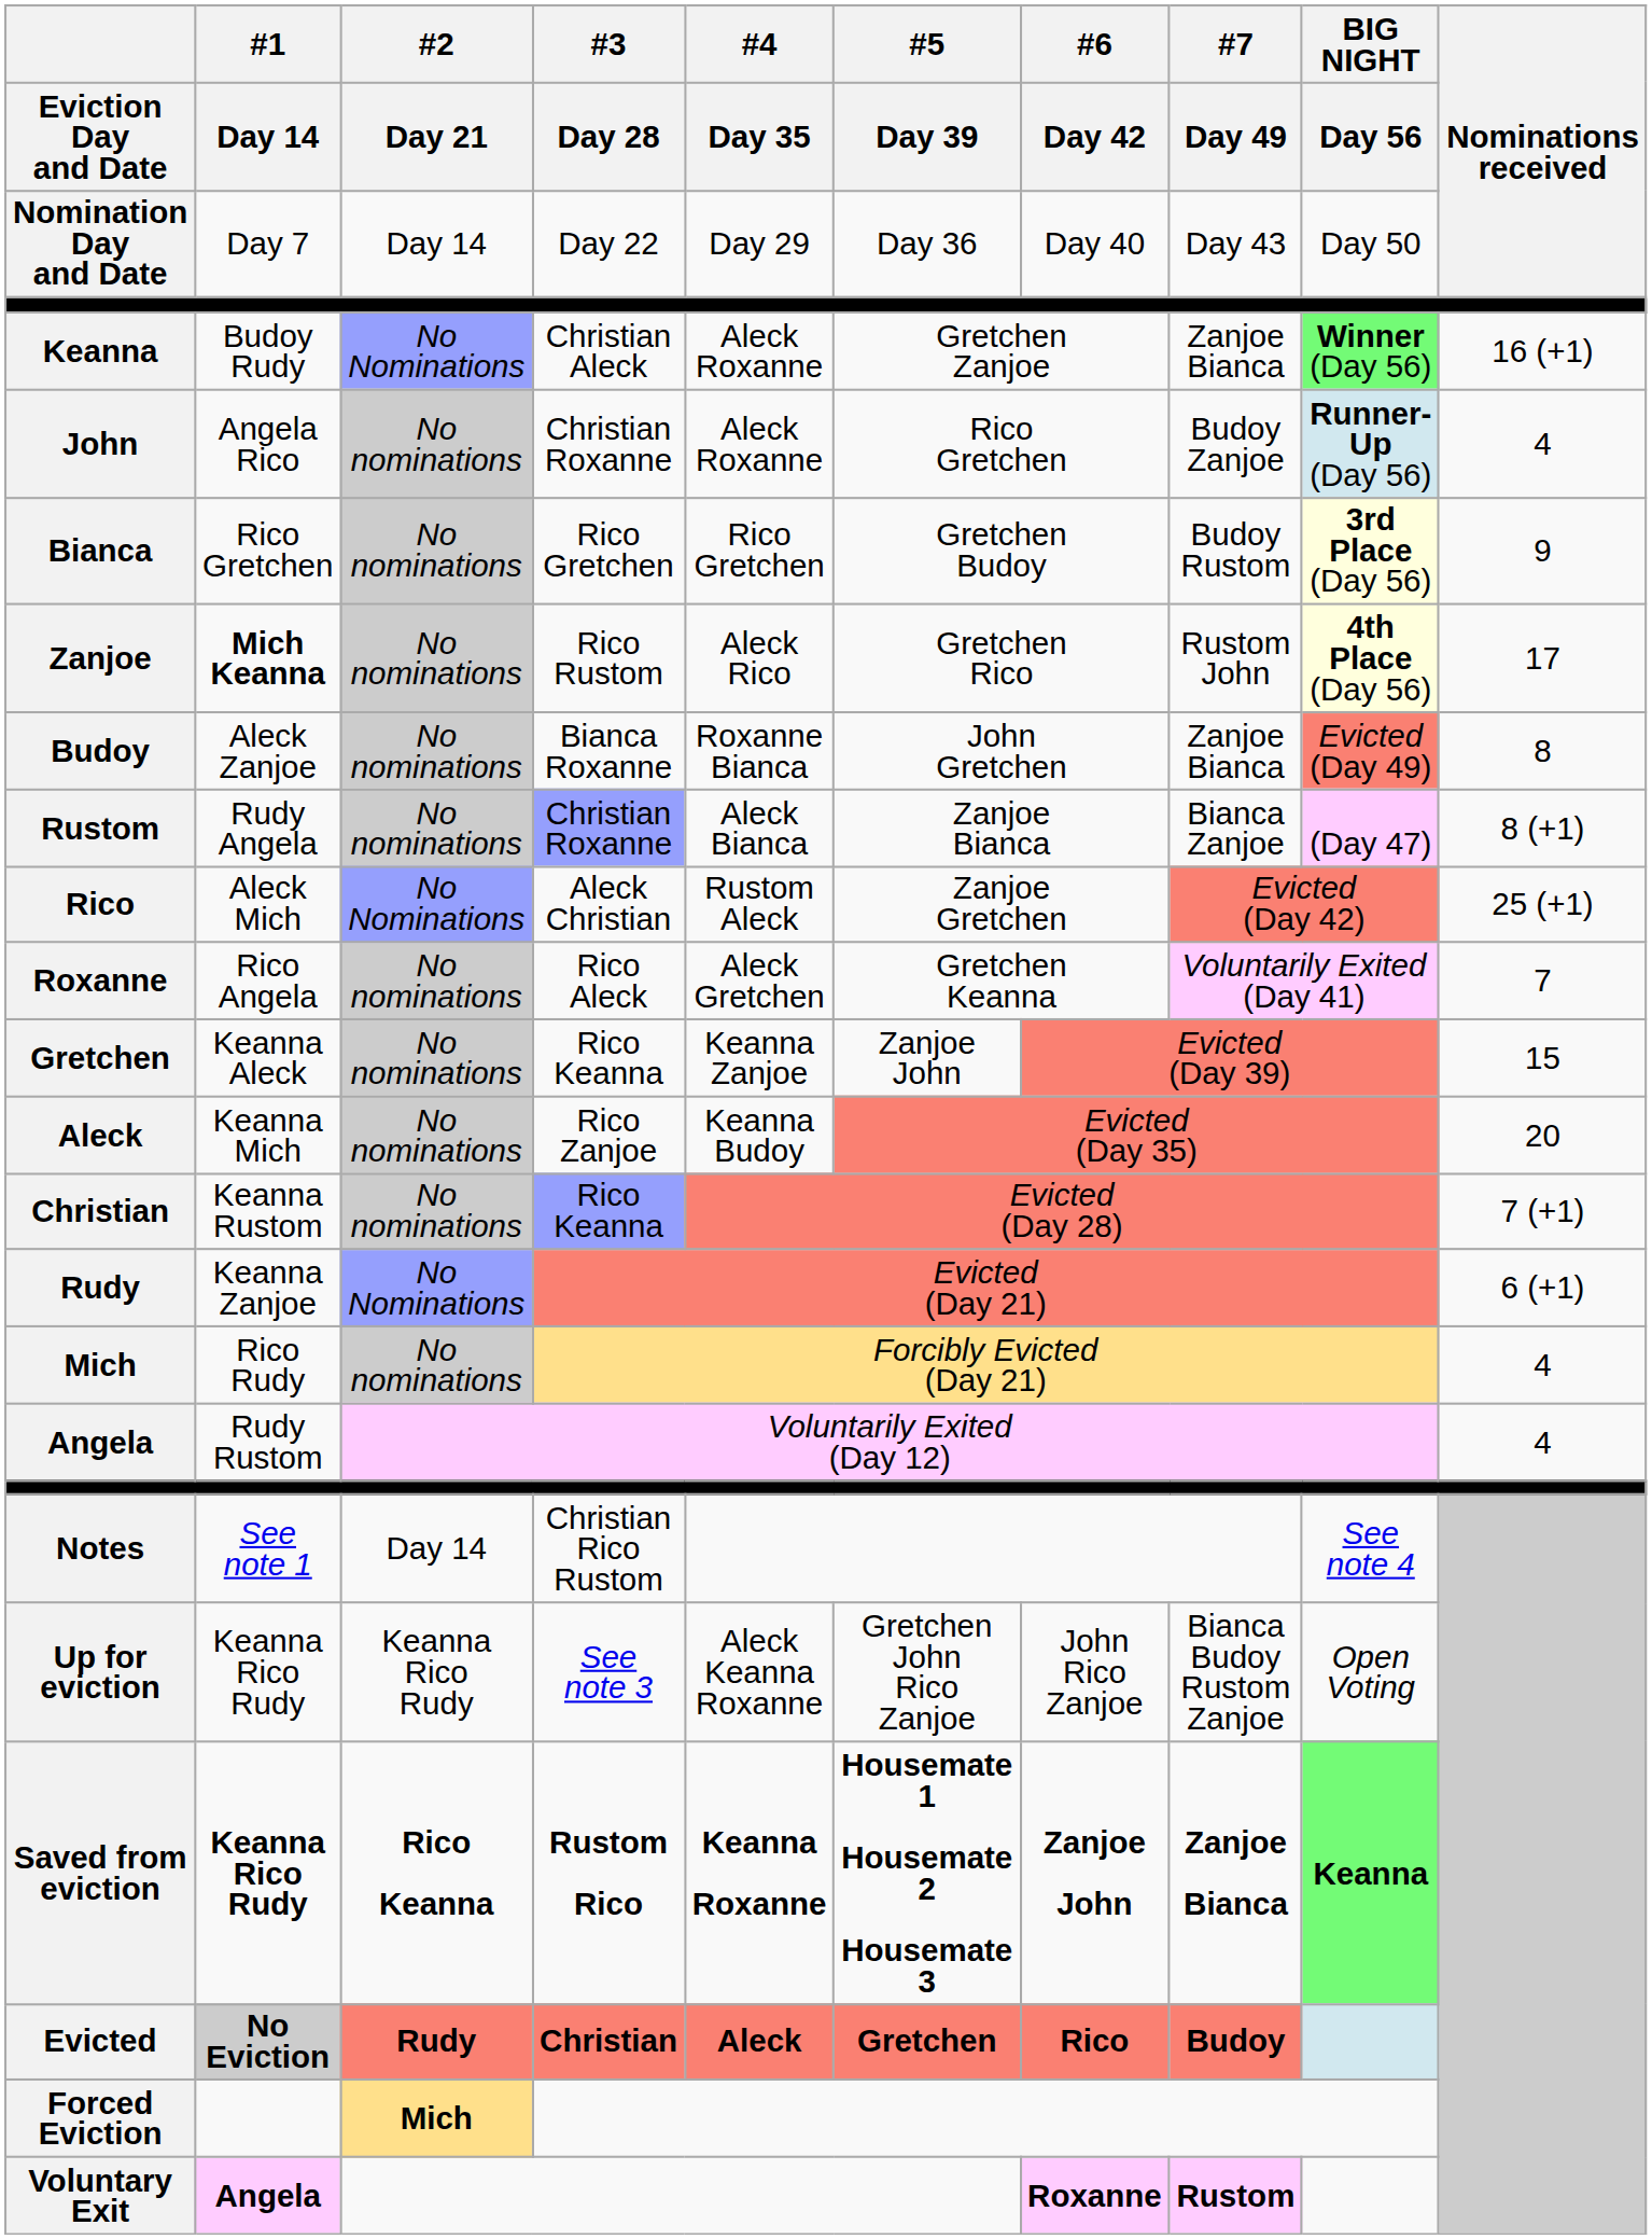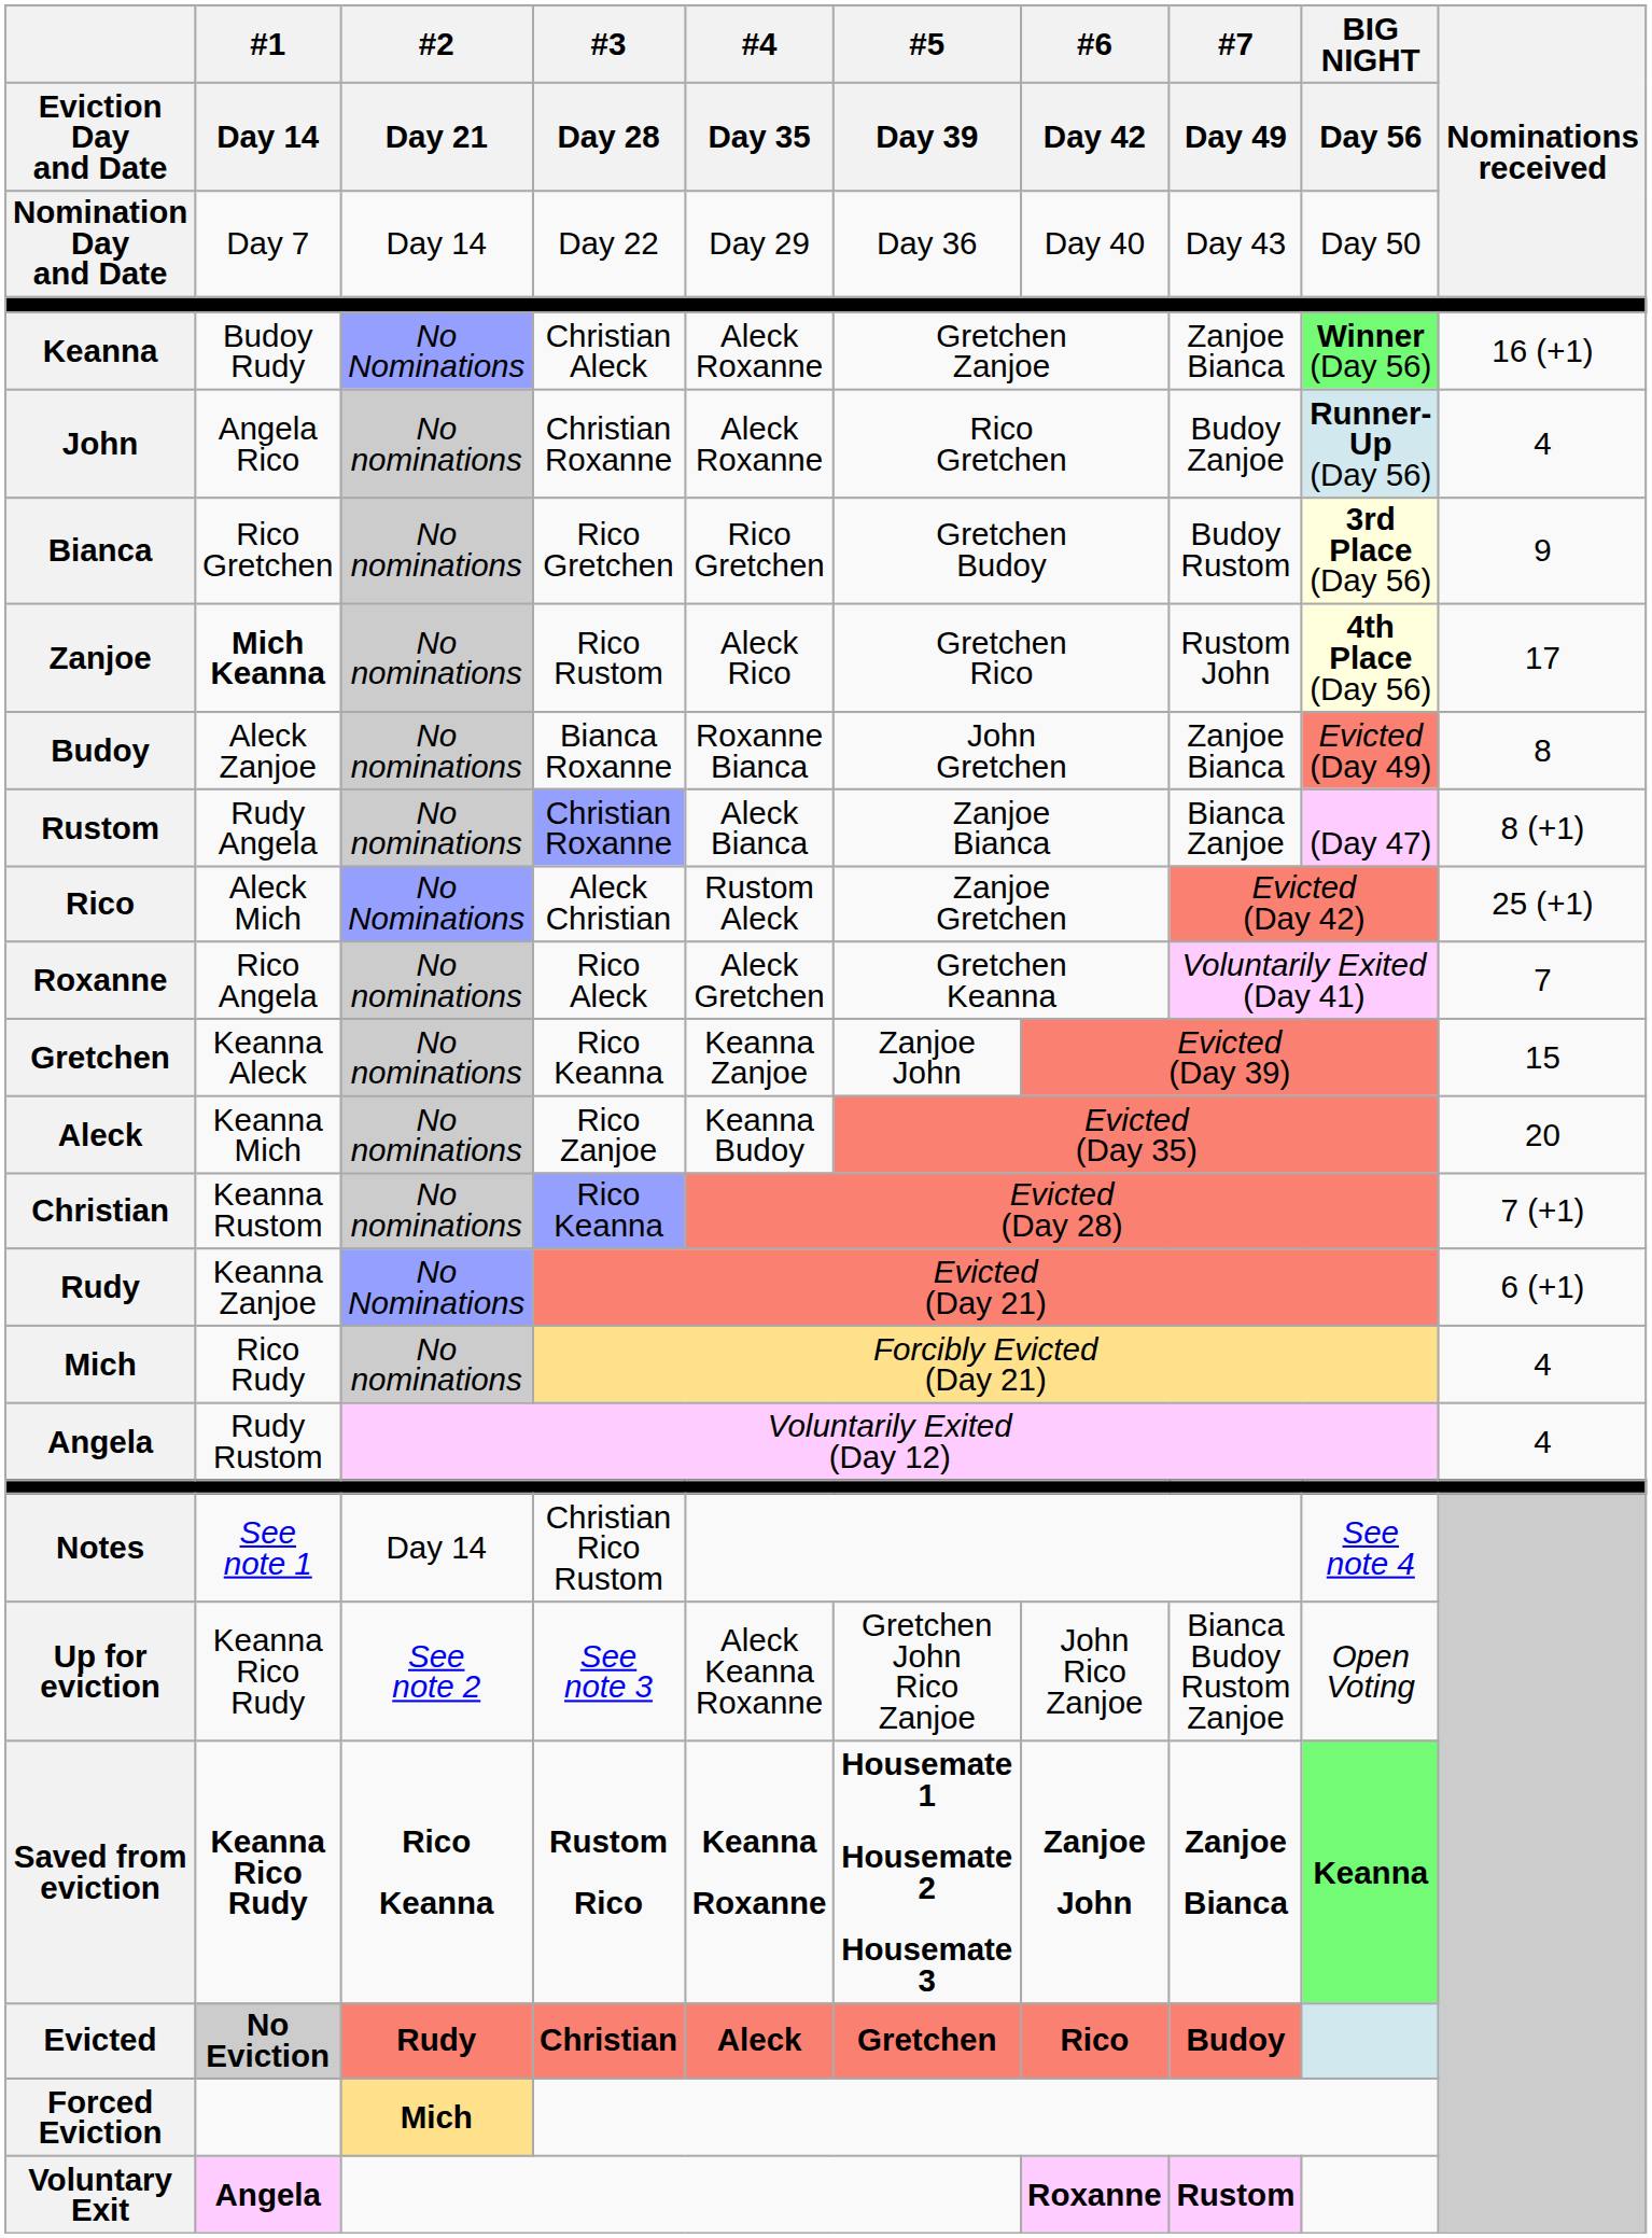 <table class="wikitable" style="text-align:center; font-size:90%; line-height:14px; width:100%;">
 <tr>
 <th style="width: 9%;"></th>
 <th>#1</th>
 <th style="width: 9%;">#2</th>
 <th style="width: 9%;">#3</th>
 <th style="width: 9%;">#4</th>
 <th style="width: 9%;">#5</th>
 <th style="width: 9%;">#6</th>
 <th style="width: 9%;">#7</th>
 <th style="width: 9%;">BIG NIGHT</th>
 <th style="width: 9%;" rowspan=3>Nominations received</th>
 </tr>
 <tr>
 <th>Eviction Day<br>and Date</th>
 <th style="width: 9%;">Day 14<br></th>
 <th style="width: 9%;">Day 21 <br></th>
 <th style="width: 9%;">Day 28<br></th>
 <th style="width: 9%;">Day 35<br></th>
 <th style="width: 9%;">Day 39<br></th>
 <th style="width: 9%;">Day 42<br></th>
 <th>Day 49<br></th>
 <th>Day 56<br></th>
 </tr>
 <tr>
 <th>Nomination Day<br>and Date</th>
 <td>Day 7<br></td>
 <td>Day 14<br></td>
 <td>Day 22<br></td>
 <td>Day 29<br></td>
 <td>Day 36<br></td>
 <td>Day 40<br></td>
 <td>Day 43<br></td>
 <td>Day 50<br></td>
 </tr>
 <tr>
 <th style="background:#000000;" colspan=10></th>
 </tr>
 <tr>
 <th>Keanna</th>
 <td>Budoy<br>Rudy</td>
 <td style="background:#959FFD"><em>No<br>Nominations</em></td>
 <td>Christian<br>Aleck</td>
 <td>Aleck<br>Roxanne</td>
 <td colspan=2>Gretchen<br>Zanjoe</td>
 <td>Zanjoe<br>Bianca</td>
 <td style="background:#73FB76;"><strong>Winner</strong><br>(Day 56)</td>
 <td>16 (+1)</td>
 </tr>
 <tr>
 <th>John</th>
 <td>Angela<br>Rico</td>
 <td style="background:#CCCCCC"><em>No<br>nominations</em></td>
 <td>Christian<br>Roxanne</td>
 <td>Aleck<br>Roxanne</td>
 <td colspan=2>Rico<br>Gretchen</td>
 <td>Budoy<br>Zanjoe</td>
 <td style="background:#D1E8EF;"><strong>Runner-Up</strong><br>(Day 56)</td>
 <td>4</td>
 </tr>
 <tr>
 <th>Bianca</th>
 <td>Rico<br>Gretchen</td>
 <td style="background:#CCCCCC"><em>No<br>nominations</em></td>
 <td>Rico<br>Gretchen</td>
 <td>Rico<br>Gretchen</td>
 <td colspan=2>Gretchen<br>Budoy</td>
 <td>Budoy<br>Rustom</td>
 <td style="background:#FFFFDD;"><strong>3rd Place</strong><br>(Day 56)</td>
 <td>9</td>
 </tr>
 <tr>
 <th>Zanjoe</th>
 <td><strong>Mich<br>Keanna</strong></td>
 <td style="background:#CCCCCC"><em>No<br>nominations</em></td>
 <td>Rico<br>Rustom</td>
 <td>Aleck<br>Rico</td>
 <td colspan=2>Gretchen<br>Rico</td>
 <td>Rustom<br>John</td>
 <td style="background:#FFFFDD;"><strong>4th Place</strong> <br>(Day 56)</td>
 <td>17</td>
 </tr>
 <tr>
 <th>Budoy</th>
 <td>Aleck<br>Zanjoe</td>
 <td style="background:#CCCCCC"><em>No<br>nominations</em></td>
 <td>Bianca<br>Roxanne</td>
 <td>Roxanne<br>Bianca</td>
 <td colspan=2>John<br>Gretchen</td>
 <td>Zanjoe<br>Bianca</td>
 <td style="background:#FA8072;" colspan=1><em>Evicted</em><br>(Day 49)</td>
 <td>8</td>
 </tr>
 <tr>
 <th>Rustom</th>
 <td>Rudy<br>Angela</td>
 <td style="background:#CCCCCC"><em>No<br>nominations</em></td>
 <td style="background:#959FFD">Christian<br>Roxanne</td>
 <td>Aleck<br>Bianca</td>
 <td colspan=2>Zanjoe<br>Bianca</td>
 <td>Bianca<br>Zanjoe</td>
 <td style="background:#FFCCFF;" colspan=1><br>(Day 47)</td>
 <td>8 (+1)</td>
 </tr>
 <tr>
 <th>Rico</th>
 <td>Aleck<br>Mich</td>
 <td style="background:#959FFD"><em>No<br>Nominations</em></td>
 <td>Aleck<br>Christian</td>
 <td>Rustom<br>Aleck</td>
 <td colspan=2>Zanjoe<br>Gretchen</td>
 <td style="background:#FA8072;" colspan=2><em>Evicted</em><br>(Day 42)</td>
 <td>25 (+1)</td>
 </tr>
 <tr>
 <th>Roxanne</th>
 <td>Rico<br>Angela</td>
 <td style="background:#CCCCCC"><em>No<br>nominations</em></td>
 <td>Rico<br>Aleck</td>
 <td>Aleck<br>Gretchen</td>
 <td colspan=2>Gretchen<br>Keanna</td>
 <td style="background:#FFCCFF;" colspan=2><em>Voluntarily Exited</em><br>(Day 41)</td>
 <td>7</td>
 </tr>
 <tr>
 <th>Gretchen</th>
 <td>Keanna<br>Aleck</td>
 <td style="background:#CCCCCC"><em>No<br>nominations</em></td>
 <td>Rico<br>Keanna</td>
 <td>Keanna<br>Zanjoe</td>
 <td>Zanjoe<br>John</td>
 <td style="background:#FA8072;" colspan=3><em>Evicted</em><br>(Day 39)</td>
 <td>15</td>
 </tr>
 <tr>
 <th>Aleck</th>
 <td>Keanna<br>Mich</td>
 <td style="background:#CCCCCC"><em>No<br>nominations</em></td>
 <td>Rico<br>Zanjoe</td>
 <td>Keanna<br>Budoy</td>
 <td style="background:#FA8072;" colspan=4><em>Evicted</em><br>(Day 35)</td>
 <td>20</td>
 </tr>
 <tr>
 <th>Christian</th>
 <td>Keanna<br>Rustom</td>
 <td style="background:#CCCCCC"><em>No<br>nominations</em></td>
 <td style="background:#959FFD">Rico<br>Keanna</td>
 <td style="background:#FA8072;" colspan=5><em>Evicted</em><br>(Day 28)</td>
 <td>7 (+1)</td>
 </tr>
 <tr>
 <th>Rudy</th>
 <td>Keanna<br>Zanjoe</td>
 <td style="background:#959FFD"><em>No<br>Nominations</em></td>
 <td style="background:#FA8072;" colspan=6><em>Evicted</em><br>(Day 21)</td>
 <td>6 (+1)</td>
 </tr>
 <tr>
 <th>Mich</th>
 <td>Rico<br>Rudy</td>
 <td style="background:#CCCCCC"><em>No<br>nominations</em></td>
 <td style="background:#FFE08B;" colspan=6><em>Forcibly Evicted</em><br>(Day 21)</td>
 <td>4</td>
 </tr>
 <tr>
 <th>Angela</th>
 <td>Rudy<br>Rustom</td>
 <td style="background:#FFCCFF;" colspan=7><em>Voluntarily Exited</em><br>(Day 12)</td>
 <td>4</td>
 </tr>
 <tr>
 <th style="background:#000000;" colspan=10></th>
 </tr>
 <tr>
 <th>Notes</th>
 <td><a href='#'><em>See<br>note 1</em></a></td>
 <td>Day 14<br></td>
 <td>Christian<br>Rico<br>Rustom</td>
 <td colspan=4></td>
 <td><a href='#'><em>See<br>note 4</em></a></td>
 <td rowspan=6 style="background:#CCCCCC"></td>
 </tr>
 <tr>
 <th>Up for eviction</th>
 <td>Keanna<br>Rico<br>Rudy</td>
-<td>Keanna<br>Rico<br>Rudy</td>
+<td><a href='#'><em>See<br>note 2</em></a></td>
 <td><a href='#'><em>See<br>note 3</em></a></td>
 <td>Aleck<br>Keanna<br>Roxanne</td>
 <td>Gretchen<br>John<br>Rico<br>Zanjoe</td>
 <td>John<br>Rico<br>Zanjoe</td>
 <td>Bianca<br>Budoy<br>Rustom<br>Zanjoe</td>
 <td><em>Open Voting</em></td>
 </tr>
 <tr>
 <th>Saved from eviction</th>
 <td><strong>Keanna</strong><br><strong>Rico</strong><br><strong>Rudy</strong></td>
 <td><strong>Rico</strong><br><br><strong>Keanna</strong><br></td>
 <td><strong>Rustom</strong><br><br><strong>Rico</strong><br></td>
 <td><strong>Keanna</strong><br><br><strong>Roxanne</strong><br></td>
 <td><strong>Housemate 1</strong><br><br><strong>Housemate 2</strong><br><br><strong>Housemate 3</strong><br></td>
 <td><strong>Zanjoe</strong><br><br><strong>John</strong><br></td>
 <td><strong>Zanjoe</strong><br><br><strong>Bianca</strong><br></td>
 <td style="background:#73FB76"><strong>Keanna</strong><br></td>
 </tr>
 <tr>
 <th>Evicted</th>
 <td style="background:#CCCCCC"><strong>No Eviction</strong></td>
 <td style="background:#FA8072"><strong>Rudy</strong><br></td>
 <td style="background:#FA8072"><strong>Christian</strong><br></td>
 <td style="background:#FA8072"><strong>Aleck</strong><br></td>
 <td style="background:#FA8072"><strong>Gretchen</strong><br></td>
 <td style="background:#FA8072"><strong>Rico</strong><br></td>
 <td style="background:#FA8072"><strong>Budoy</strong><br></td>
 <td style="background:#D1E8EF"><br></td>
 </tr>
 <tr>
 <th>Forced<br>Eviction</th>
 <td></td>
 <td style="background:#FFE08B;"><strong>Mich</strong></td>
 <td colspan=6></td>
 </tr>
 <tr>
 <th>Voluntary<br>Exit</th>
 <td style="background:#FFCCFF;"><strong>Angela</strong></td>
 <td colspan=4></td>
 <td style="background:#FFCCFF;"><strong>Roxanne</strong></td>
 <td style="background:#FFCCFF;"><strong>Rustom</strong></td>
 <td></td>
 </tr>
 </table>
